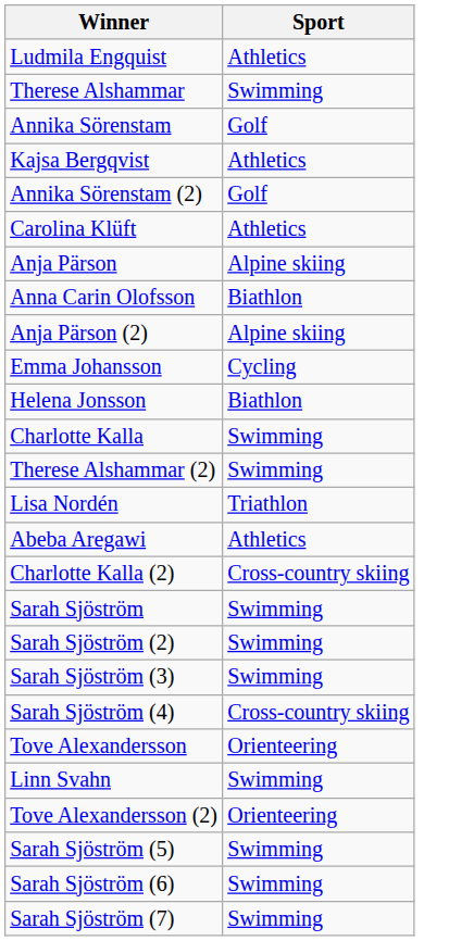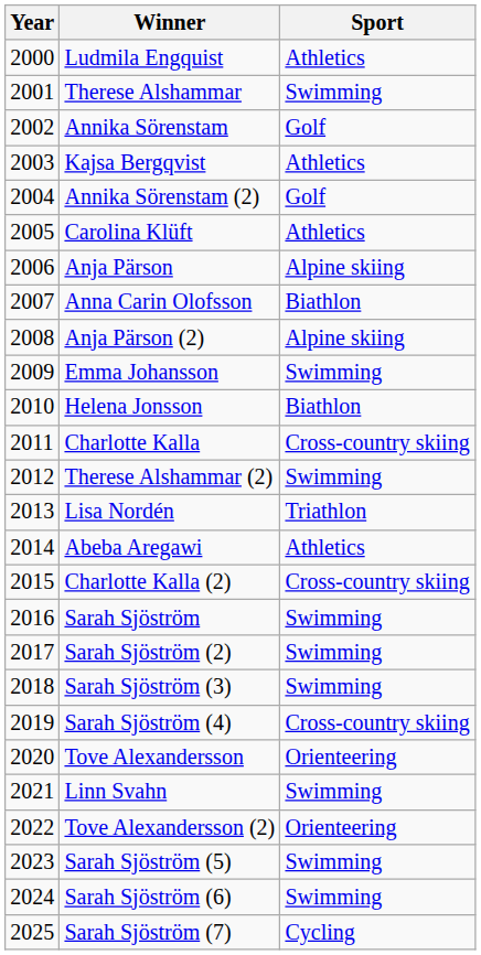 <table class="wikitable">
 <tr>
+<th>Year</th>
 <th>Winner</th>
 <th>Sport</th>
 </tr>
 <tr>
+<td>2000</td>
 <td><a href='#'>Ludmila Engquist</a></td>
 <td><a href='#'>Athletics</a></td>
 </tr>
 <tr>
+<td>2001</td>
 <td><a href='#'>Therese Alshammar</a></td>
 <td><a href='#'>Swimming</a></td>
 </tr>
 <tr>
+<td>2002</td>
 <td><a href='#'>Annika Sörenstam</a></td>
 <td><a href='#'>Golf</a></td>
 </tr>
 <tr>
+<td>2003</td>
 <td><a href='#'>Kajsa Bergqvist</a></td>
 <td><a href='#'>Athletics</a></td>
 </tr>
 <tr>
+<td>2004</td>
 <td><a href='#'>Annika Sörenstam</a> (2)</td>
 <td><a href='#'>Golf</a></td>
 </tr>
 <tr>
+<td>2005</td>
 <td><a href='#'>Carolina Klüft</a></td>
 <td><a href='#'>Athletics</a></td>
 </tr>
 <tr>
+<td>2006</td>
 <td><a href='#'>Anja Pärson</a></td>
 <td><a href='#'>Alpine skiing</a></td>
 </tr>
 <tr>
+<td>2007</td>
 <td><a href='#'>Anna Carin Olofsson</a></td>
 <td><a href='#'>Biathlon</a></td>
 </tr>
 <tr>
+<td>2008</td>
 <td><a href='#'>Anja Pärson</a> (2)</td>
 <td><a href='#'>Alpine skiing</a></td>
 </tr>
 <tr>
+<td>2009</td>
 <td><a href='#'>Emma Johansson</a></td>
-<td><a href='#'>Cycling</a></td>
+<td><a href='#'>Swimming</a></td>
 </tr>
 <tr>
+<td>2010</td>
 <td><a href='#'>Helena Jonsson</a></td>
 <td><a href='#'>Biathlon</a></td>
 </tr>
 <tr>
+<td>2011</td>
 <td><a href='#'>Charlotte Kalla</a></td>
-<td><a href='#'>Swimming</a></td>
+<td><a href='#'>Cross-country skiing</a></td>
 </tr>
 <tr>
+<td>2012</td>
 <td><a href='#'>Therese Alshammar</a> (2)</td>
 <td><a href='#'>Swimming</a></td>
 </tr>
 <tr>
+<td>2013</td>
 <td><a href='#'>Lisa Nordén</a></td>
 <td><a href='#'>Triathlon</a></td>
 </tr>
 <tr>
+<td>2014</td>
 <td><a href='#'>Abeba Aregawi</a></td>
 <td><a href='#'>Athletics</a></td>
 </tr>
 <tr>
+<td>2015</td>
 <td><a href='#'>Charlotte Kalla</a> (2)</td>
 <td><a href='#'>Cross-country skiing</a></td>
 </tr>
 <tr>
+<td>2016</td>
 <td><a href='#'>Sarah Sjöström</a></td>
 <td><a href='#'>Swimming</a></td>
 </tr>
 <tr>
+<td>2017</td>
 <td><a href='#'>Sarah Sjöström</a> (2)</td>
 <td><a href='#'>Swimming</a></td>
 </tr>
 <tr>
+<td>2018</td>
 <td><a href='#'>Sarah Sjöström</a> (3)</td>
 <td><a href='#'>Swimming</a></td>
 </tr>
 <tr>
+<td>2019</td>
 <td><a href='#'>Sarah Sjöström</a> (4)</td>
 <td><a href='#'>Cross-country skiing</a></td>
 </tr>
 <tr>
+<td>2020</td>
 <td><a href='#'>Tove Alexandersson</a></td>
 <td><a href='#'>Orienteering</a></td>
 </tr>
 <tr>
+<td>2021</td>
 <td><a href='#'>Linn Svahn</a></td>
 <td><a href='#'>Swimming</a></td>
 </tr>
 <tr>
+<td>2022</td>
 <td><a href='#'>Tove Alexandersson</a> (2)</td>
 <td><a href='#'>Orienteering</a></td>
 </tr>
 <tr>
+<td>2023</td>
 <td><a href='#'>Sarah Sjöström</a> (5)</td>
 <td><a href='#'>Swimming</a></td>
 </tr>
 <tr>
+<td>2024</td>
 <td><a href='#'>Sarah Sjöström</a> (6)</td>
 <td><a href='#'>Swimming</a></td>
 </tr>
 <tr>
+<td>2025</td>
 <td><a href='#'>Sarah Sjöström</a> (7)</td>
-<td><a href='#'>Swimming</a></td>
+<td><a href='#'>Cycling</a></td>
 </tr>
 </table>
